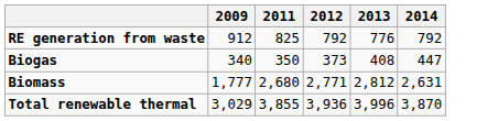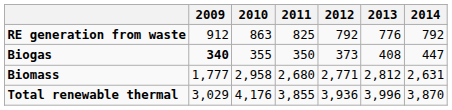 <table style="text-align: right" class="wikitable">
 <tr>
 <th></th>
 <th>2009</th>
+<th>2010</th>
 <th>2011</th>
 <th>2012</th>
 <th>2013</th>
 <th>2014</th>
 </tr>
 <tr>
 <td align="left"><strong>RE generation from waste</strong></td>
 <td>912</td>
+<td>863</td>
 <td>825</td>
 <td>792</td>
 <td>776</td>
 <td>792</td>
 </tr>
 <tr>
 <td align="left"><strong>Biogas</strong></td>
-<td>340</td>
+<td><strong>340</strong></td>
+<td>355</td>
 <td>350</td>
 <td>373</td>
 <td>408</td>
 <td>447</td>
 </tr>
 <tr>
 <td align="left"><strong>Biomass</strong></td>
 <td>1,777</td>
+<td>2,958</td>
 <td>2,680</td>
 <td>2,771</td>
 <td>2,812</td>
 <td>2,631</td>
 </tr>
 <tr>
 <td align="left"><strong>Total renewable thermal</strong></td>
 <td>3,029</td>
+<td>4,176</td>
 <td>3,855</td>
 <td>3,936</td>
 <td>3,996</td>
 <td>3,870</td>
 </tr>
 </table>
